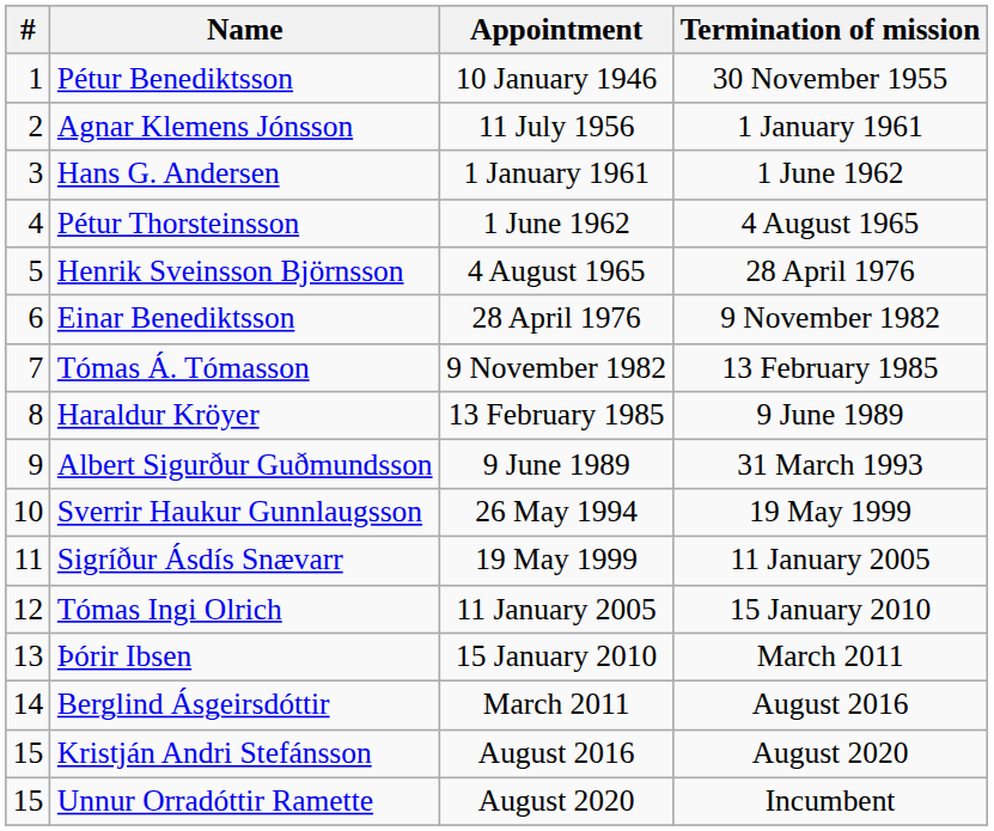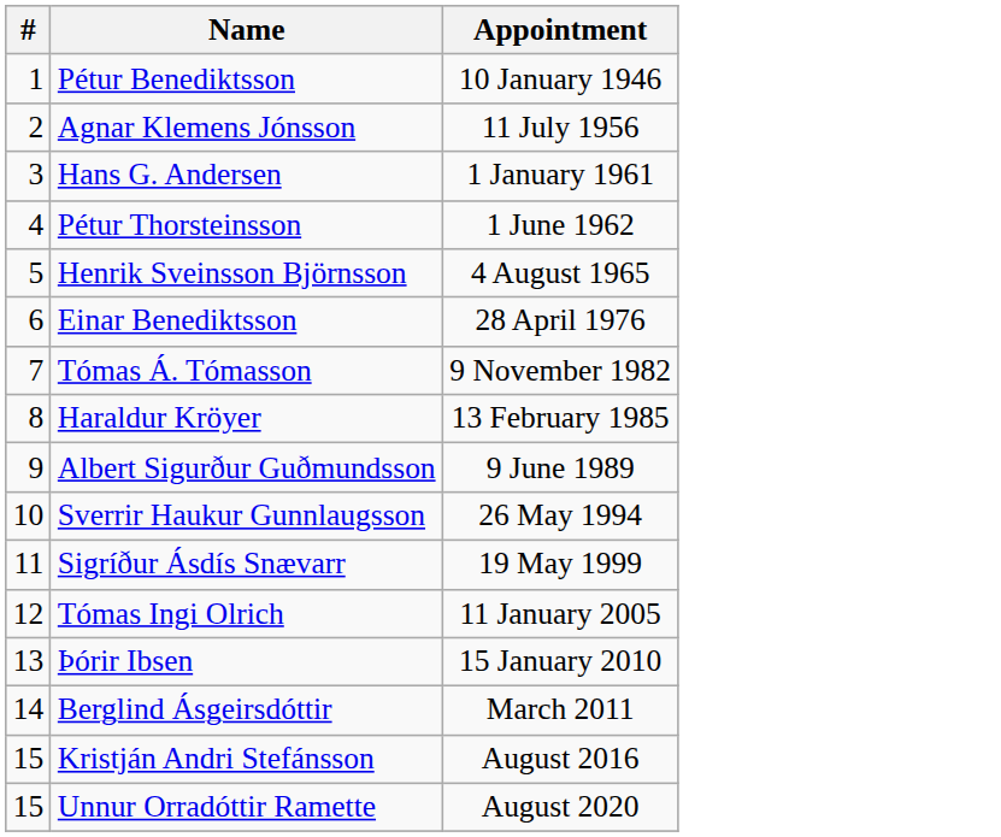 <table class="wikitable">
 <tr>
 <th>#</th>
 <th>Name</th>
 <th>Appointment</th>
-<th>Termination of mission</th>
 </tr>
 <tr>
 <td style="text-align: right;">1</td>
 <td><a href='#'>Pétur Benediktsson</a></td>
 <td style="text-align: center;">10 January 1946</td>
-<td style="text-align: center;">30 November 1955</td>
 </tr>
 <tr>
 <td style="text-align: right;">2</td>
 <td><a href='#'>Agnar Klemens Jónsson</a></td>
 <td style="text-align: center;">11 July 1956</td>
-<td style="text-align: center;">1 January 1961</td>
 </tr>
 <tr>
 <td style="text-align: right;">3</td>
 <td><a href='#'>Hans G. Andersen</a></td>
 <td style="text-align: center;">1 January 1961</td>
-<td style="text-align: center;">1 June 1962</td>
 </tr>
 <tr>
 <td style="text-align: right;">4</td>
 <td><a href='#'>Pétur Thorsteinsson</a></td>
 <td style="text-align: center;">1 June 1962</td>
-<td style="text-align: center;">4 August 1965</td>
 </tr>
 <tr>
 <td style="text-align: right;">5</td>
 <td><a href='#'>Henrik Sveinsson Björnsson</a></td>
 <td style="text-align: center;">4 August 1965</td>
-<td style="text-align: center;">28 April 1976</td>
 </tr>
 <tr>
 <td style="text-align: right;">6</td>
 <td><a href='#'>Einar Benediktsson</a></td>
 <td style="text-align: center;">28 April 1976</td>
-<td style="text-align: center;">9 November 1982</td>
 </tr>
 <tr>
 <td style="text-align: right;">7</td>
 <td><a href='#'>Tómas Á. Tómasson</a></td>
 <td style="text-align: center;">9 November 1982</td>
-<td style="text-align: center;">13 February 1985</td>
 </tr>
 <tr>
 <td style="text-align: right;">8</td>
 <td><a href='#'>Haraldur Kröyer</a></td>
 <td style="text-align: center;">13 February 1985</td>
-<td style="text-align: center;">9 June 1989</td>
 </tr>
 <tr>
 <td style="text-align: right;">9</td>
 <td><a href='#'>Albert Sigurður Guðmundsson</a></td>
 <td style="text-align: center;">9 June 1989</td>
-<td style="text-align: center;">31 March 1993</td>
 </tr>
 <tr>
 <td style="text-align: right;">10</td>
 <td><a href='#'>Sverrir Haukur Gunnlaugsson</a></td>
 <td style="text-align: center;">26 May 1994</td>
-<td style="text-align: center;">19 May 1999</td>
 </tr>
 <tr>
 <td style="text-align: right;">11</td>
 <td><a href='#'>Sigríður Ásdís Snævarr</a></td>
 <td style="text-align: center;">19 May 1999</td>
-<td style="text-align: center;">11 January 2005</td>
 </tr>
 <tr>
 <td style="text-align: right;">12</td>
 <td><a href='#'>Tómas Ingi Olrich</a></td>
 <td style="text-align: center;">11 January 2005</td>
-<td style="text-align: center;">15 January 2010</td>
 </tr>
 <tr>
 <td style="text-align: right;">13</td>
 <td><a href='#'>Þórir Ibsen</a></td>
 <td style="text-align: center;">15 January 2010</td>
-<td style="text-align: center;">March 2011</td>
 </tr>
 <tr>
 <td style="text-align: right;">14</td>
 <td><a href='#'>Berglind Ásgeirsdóttir</a></td>
 <td style="text-align: center;">March 2011</td>
-<td style="text-align: center;">August 2016</td>
 </tr>
 <tr>
 <td style="text-align: right;">15</td>
 <td><a href='#'>Kristján Andri Stefánsson</a></td>
 <td style="text-align: center;">August 2016</td>
-<td style="text-align: center;">August 2020</td>
 </tr>
 <tr>
 <td style="text-align: right;">15</td>
 <td><a href='#'>Unnur Orradóttir Ramette</a></td>
 <td style="text-align: center;">August 2020</td>
-<td style="text-align: center;">Incumbent</td>
 </tr>
 </table>
